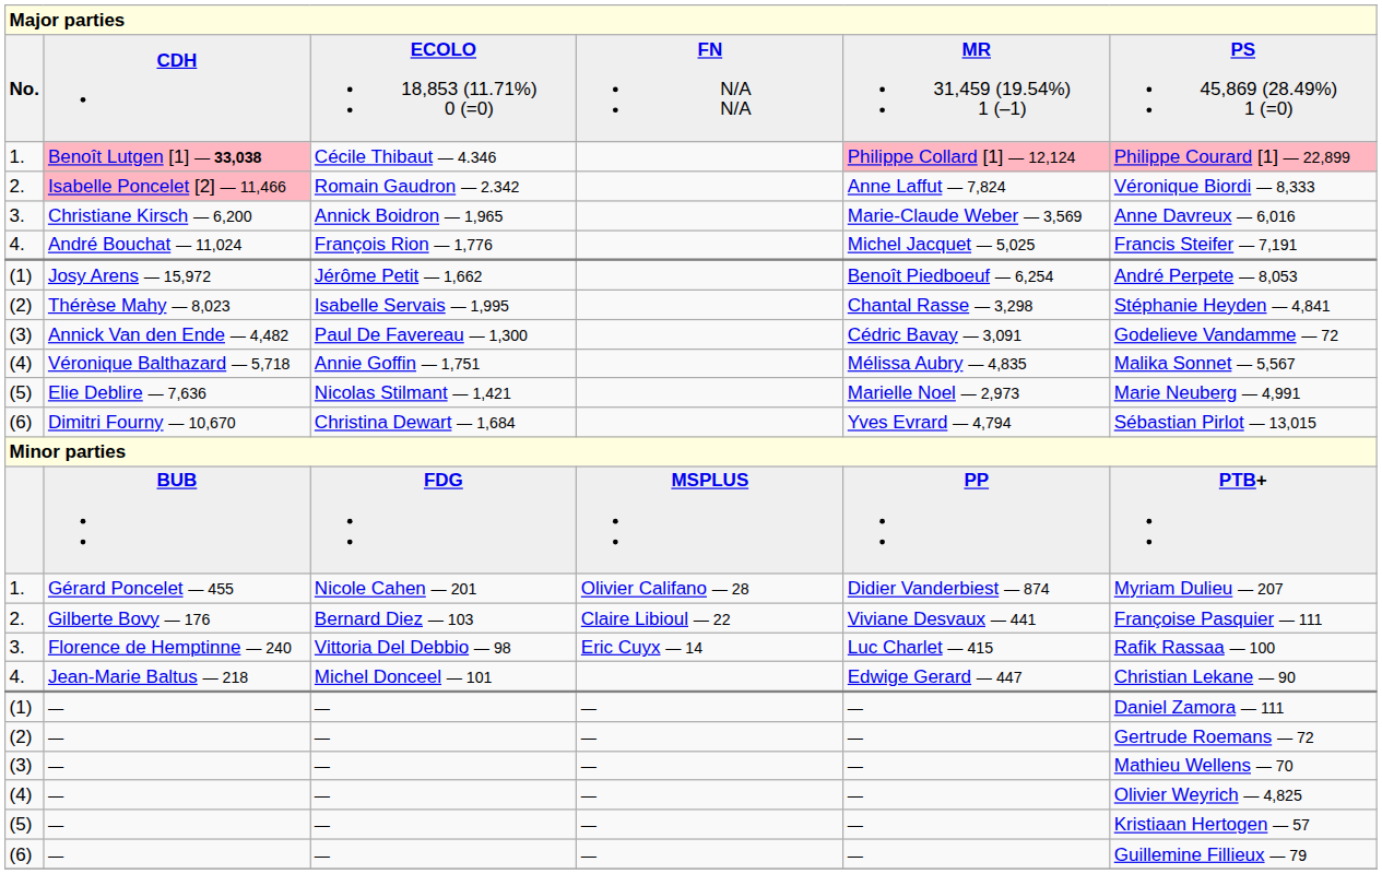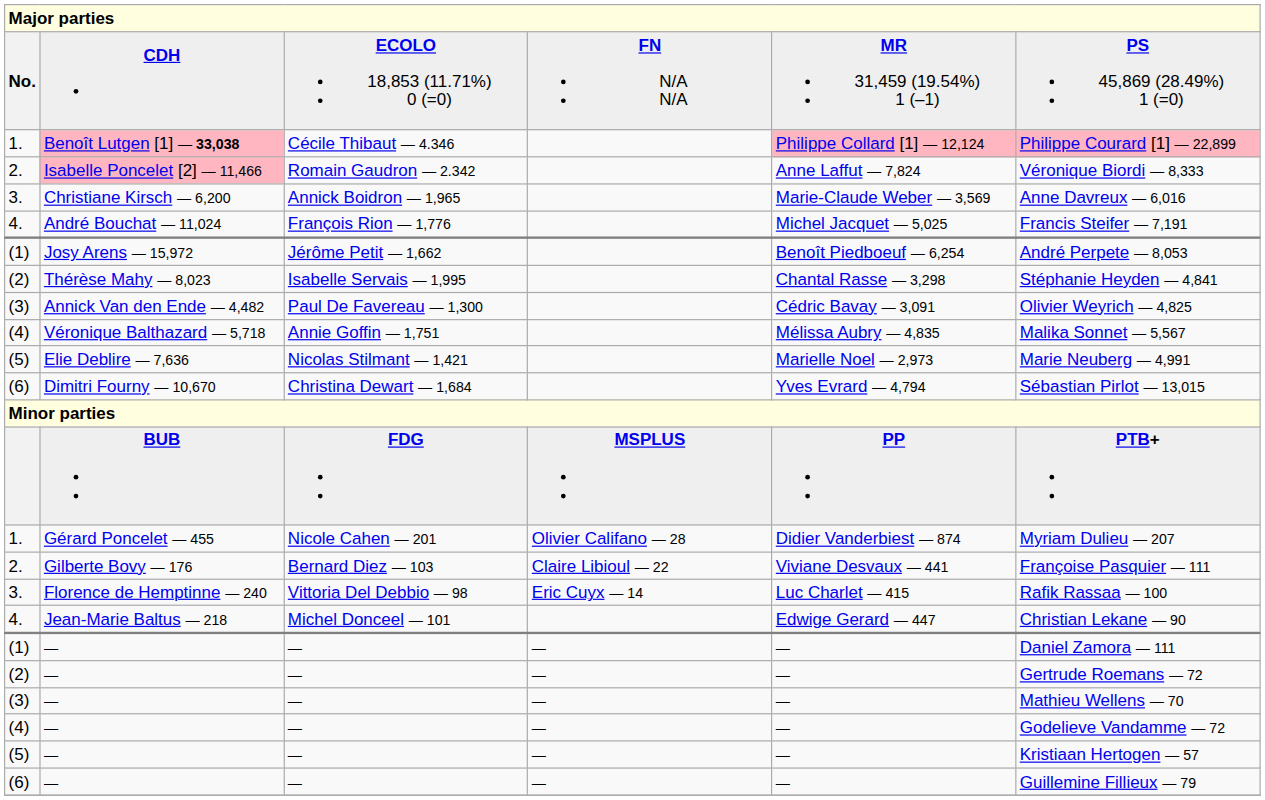 <table class="wikitable" style=text-align:left;font-size:90%>
 <tr>
 <td bgcolor=lightyellow colspan=6><strong>Major parties</strong></td>
 </tr>
 <tr>
 <th>No.</th>
 <td bgcolor=efefef width=200 align=center><strong>  <a href='#'>CDH</a> </strong><br><ul><li></li></ul></td>
 <td bgcolor=efefef width=200 align=center><strong>  <a href='#'>ECOLO</a> </strong><br><ul><li>18,853 (11.71%)</li><li>0 (=0)</li></ul></td>
 <td bgcolor=efefef width=200 align=center><strong>  <a href='#'>FN</a></strong><br><ul><li>N/A</li><li>N/A</li></ul></td>
 <td bgcolor=efefef width=200 align=center><strong>  <a href='#'>MR</a></strong><br><ul><li>31,459 (19.54%)</li><li>1 (–1)</li></ul></td>
 <td bgcolor=efefef width=200 align=center><strong>  <a href='#'>PS</a></strong><br><ul><li>45,869 (28.49%)</li><li>1 (=0)</li></ul></td>
 </tr>
 <tr>
 <td>1.</td>
 <td bgcolor=lightpink><a href='#'>Benoît Lutgen</a> [1] <small>— <strong>33,038</strong></small></td>
 <td><a href='#'>Cécile Thibaut</a> <small>— 4.346</small></td>
 <td></td>
 <td bgcolor=lightpink><a href='#'>Philippe Collard</a> [1] <small>— 12,124</small></td>
 <td bgcolor=lightpink><a href='#'>Philippe Courard</a> [1] <small>— 22,899</small></td>
 </tr>
 <tr>
 <td>2.</td>
 <td bgcolor=lightpink><a href='#'>Isabelle Poncelet</a> [2] <small>— 11,466</small></td>
 <td><a href='#'>Romain Gaudron</a> <small>— 2.342</small></td>
 <td></td>
 <td><a href='#'>Anne Laffut</a> <small>— 7,824</small></td>
 <td><a href='#'>Véronique Biordi</a> <small>— 8,333</small></td>
 </tr>
 <tr>
 <td>3.</td>
 <td><a href='#'>Christiane Kirsch</a> <small>— 6,200</small></td>
 <td><a href='#'>Annick Boidron</a> <small>— 1,965</small></td>
 <td></td>
 <td><a href='#'>Marie-Claude Weber</a> <small>— 3,569</small></td>
 <td><a href='#'>Anne Davreux</a> <small>— 6,016</small></td>
 </tr>
 <tr>
 <td>4.</td>
 <td><a href='#'>André Bouchat</a> <small>— 11,024</small></td>
 <td><a href='#'>François Rion</a> <small>— 1,776</small></td>
 <td></td>
 <td><a href='#'>Michel Jacquet</a> <small>— 5,025</small></td>
 <td><a href='#'>Francis Steifer</a> <small>— 7,191</small></td>
 </tr>
 <tr style="border-top:2px solid gray;">
 <td>(1)</td>
 <td><a href='#'>Josy Arens</a> <small>— 15,972</small></td>
 <td><a href='#'>Jérôme Petit</a> <small>— 1,662</small></td>
 <td></td>
 <td><a href='#'>Benoît Piedboeuf</a> <small>— 6,254</small></td>
 <td><a href='#'>André Perpete</a> <small>— 8,053	</small></td>
 </tr>
 <tr>
 <td>(2)</td>
 <td><a href='#'>Thérèse Mahy</a> <small>— 8,023</small></td>
 <td><a href='#'>Isabelle Servais</a> <small>— 1,995</small></td>
 <td></td>
 <td><a href='#'>Chantal Rasse</a> <small>— 3,298</small></td>
 <td><a href='#'>Stéphanie Heyden</a>  <small>— 4,841	</small></td>
 </tr>
 <tr>
 <td>(3)</td>
 <td><a href='#'>Annick Van den Ende</a> <small>— 4,482</small></td>
 <td><a href='#'>Paul De Favereau</a> <small>— 1,300</small></td>
 <td></td>
 <td><a href='#'>Cédric Bavay</a> <small>— 3,091</small></td>
-<td><a href='#'>Godelieve Vandamme</a> <small>— 72</small></td>
+<td><a href='#'>Olivier Weyrich</a> <small>— 4,825</small></td>
 </tr>
 <tr>
 <td>(4)</td>
 <td><a href='#'>Véronique Balthazard</a> <small>— 5,718</small></td>
 <td><a href='#'>Annie Goffin</a> <small>— 1,751</small></td>
 <td></td>
 <td><a href='#'>Mélissa Aubry</a> <small>— 4,835</small></td>
 <td><a href='#'>Malika Sonnet</a> <small>— 5,567</small></td>
 </tr>
 <tr>
 <td>(5)</td>
 <td><a href='#'>Elie Deblire</a> <small>— 7,636</small></td>
 <td><a href='#'>Nicolas Stilmant</a> <small>— 1,421</small></td>
 <td></td>
 <td><a href='#'>Marielle Noel</a> <small>— 2,973</small></td>
 <td><a href='#'>Marie Neuberg</a> <small>— 4,991</small></td>
 </tr>
 <tr>
 <td>(6)</td>
 <td><a href='#'>Dimitri Fourny</a> <small>— 10,670</small></td>
 <td><a href='#'>Christina Dewart</a> <small>— 1,684</small></td>
 <td></td>
 <td><a href='#'>Yves Evrard</a> <small>— 4,794</small></td>
 <td><a href='#'>Sébastian Pirlot</a> <small>— 13,015</small></td>
 </tr>
 <tr>
 <td bgcolor=lightyellow colspan=6><strong>Minor parties</strong></td>
 </tr>
 <tr>
 <th></th>
 <td bgcolor=efefef width=200 align=center><strong>  <a href='#'>BUB</a> </strong><br><ul><li></li><li></li></ul></td>
 <td bgcolor=efefef width=200 align=center><strong>  <a href='#'>FDG</a> </strong><br><ul><li></li><li></li></ul></td>
 <td bgcolor=efefef width=200 align=center><strong>  <a href='#'>MSPLUS</a> </strong><br><ul><li></li><li></li></ul></td>
 <td bgcolor=efefef width=200 align=center><strong>  <a href='#'>PP</a> </strong><br><ul><li></li><li></li></ul></td>
 <td bgcolor=efefef width=200 align=center><strong>  <a href='#'>PTB</a>+</strong><br><ul><li></li><li></li></ul></td>
 </tr>
 <tr>
 <td>1.</td>
 <td><a href='#'>Gérard Poncelet</a> <small>— 455	</small></td>
 <td><a href='#'>Nicole Cahen</a> <small>— 201</small></td>
 <td><a href='#'>Olivier Califano</a> <small>— 28</small></td>
 <td><a href='#'>Didier Vanderbiest</a> <small>— 874</small></td>
 <td><a href='#'>Myriam Dulieu</a> <small>— 207</small></td>
 </tr>
 <tr>
 <td>2.</td>
 <td><a href='#'>Gilberte Bovy</a> <small>— 176</small></td>
 <td><a href='#'>Bernard Diez</a> <small>— 103</small></td>
 <td><a href='#'>Claire Libioul</a> <small>— 22</small></td>
 <td><a href='#'>Viviane Desvaux</a> <small>— 441</small></td>
 <td><a href='#'>Françoise Pasquier</a> <small>— 111</small></td>
 </tr>
 <tr>
 <td>3.</td>
 <td><a href='#'>Florence de Hemptinne</a> <small>— 240</small></td>
 <td><a href='#'>Vittoria Del Debbio</a> <small>— 98</small></td>
 <td><a href='#'>Eric Cuyx</a> <small>— 14</small></td>
 <td><a href='#'>Luc Charlet</a> <small>— 415</small></td>
 <td><a href='#'>Rafik Rassaa</a> <small>— 100</small></td>
 </tr>
 <tr>
 <td>4.</td>
 <td><a href='#'>Jean-Marie Baltus</a> <small>— 218</small></td>
 <td><a href='#'>Michel Donceel</a> <small>— 101</small></td>
 <td></td>
 <td><a href='#'>Edwige Gerard</a> <small>— 447</small></td>
 <td><a href='#'>Christian Lekane</a> <small>— 90</small></td>
 </tr>
 <tr style="border-top:2px solid gray;">
 <td>(1)</td>
 <td><small>—</small></td>
 <td><small>—</small></td>
 <td><small>—</small></td>
 <td><small>—</small></td>
 <td><a href='#'>Daniel Zamora</a> <small>— 111</small></td>
 </tr>
 <tr>
 <td>(2)</td>
 <td><small>—</small></td>
 <td><small>—</small></td>
 <td><small>—</small></td>
 <td><small>—</small></td>
 <td><a href='#'>Gertrude Roemans</a> <small>— 72</small></td>
 </tr>
 <tr>
 <td>(3)</td>
 <td><small>—</small></td>
 <td><small>—</small></td>
 <td><small>—</small></td>
 <td><small>—</small></td>
 <td><a href='#'>Mathieu Wellens</a> <small>— 70</small></td>
 </tr>
 <tr>
 <td>(4)</td>
 <td><small>—</small></td>
 <td><small>—</small></td>
 <td><small>—</small></td>
 <td><small>—</small></td>
-<td><a href='#'>Olivier Weyrich</a> <small>— 4,825</small></td>
+<td><a href='#'>Godelieve Vandamme</a> <small>— 72</small></td>
 </tr>
 <tr>
 <td>(5)</td>
 <td><small>—</small></td>
 <td><small>—</small></td>
 <td><small>—</small></td>
 <td><small>—</small></td>
 <td><a href='#'>Kristiaan Hertogen</a> <small>— 57</small></td>
 </tr>
 <tr>
 <td>(6)</td>
 <td><small>—</small></td>
 <td><small>—</small></td>
 <td><small>—</small></td>
 <td><small>—</small></td>
 <td><a href='#'>Guillemine Fillieux</a> <small>— 79</small></td>
 </tr>
 <tr>
 </tr>
 </table>
